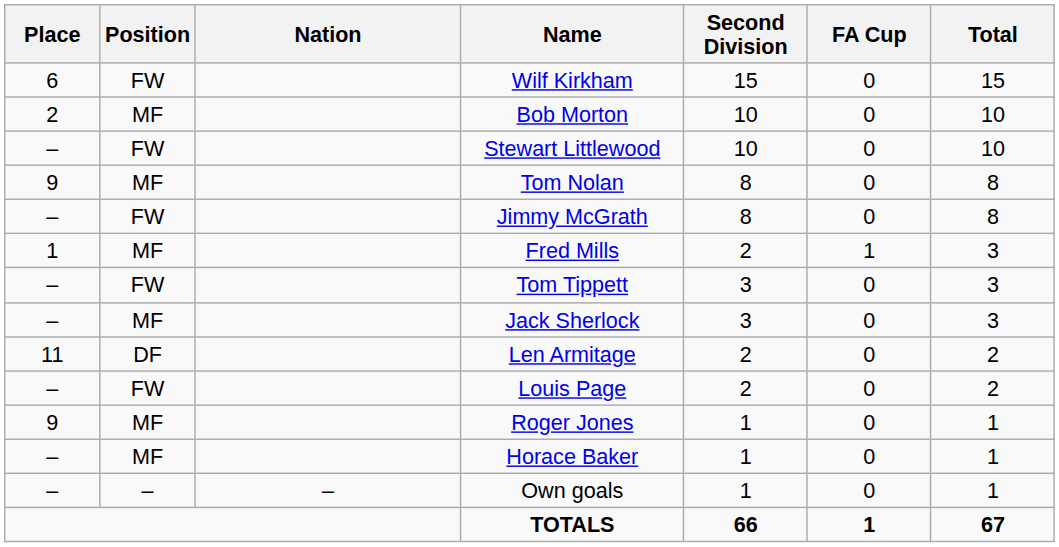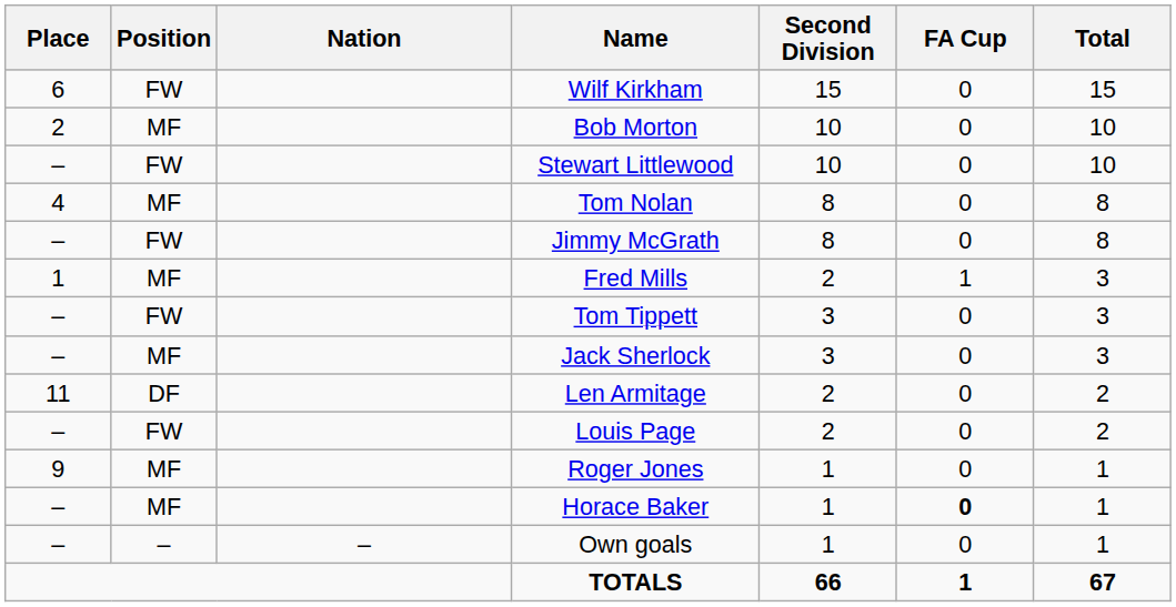 <table class="wikitable" style="font-size: 95%; text-align: center;">
 <tr>
 <th width=60>Place</th>
 <th width=60>Position</th>
 <th width=180>Nation</th>
 <th width=150>Name</th>
 <th width=80>Second Division</th>
 <th width=80>FA Cup</th>
 <th width=80>Total</th>
 </tr>
 <tr>
 <td>6</td>
 <td>FW</td>
 <td></td>
 <td><a href='#'>Wilf Kirkham</a></td>
 <td>15</td>
 <td>0</td>
 <td>15</td>
 </tr>
 <tr>
 <td>2</td>
 <td>MF</td>
 <td></td>
 <td><a href='#'>Bob Morton</a></td>
 <td>10</td>
 <td>0</td>
 <td>10</td>
 </tr>
 <tr>
 <td>–</td>
 <td>FW</td>
 <td></td>
 <td><a href='#'>Stewart Littlewood</a></td>
 <td>10</td>
 <td>0</td>
 <td>10</td>
 </tr>
 <tr>
-<td>9</td>
+<td>4</td>
 <td>MF</td>
 <td></td>
 <td><a href='#'>Tom Nolan</a></td>
 <td>8</td>
 <td>0</td>
 <td>8</td>
 </tr>
 <tr>
 <td>–</td>
 <td>FW</td>
 <td></td>
 <td><a href='#'>Jimmy McGrath</a></td>
 <td>8</td>
 <td>0</td>
 <td>8</td>
 </tr>
 <tr>
 <td>1</td>
 <td>MF</td>
 <td></td>
 <td><a href='#'>Fred Mills</a></td>
 <td>2</td>
 <td>1</td>
 <td>3</td>
 </tr>
 <tr>
 <td>–</td>
 <td>FW</td>
 <td></td>
 <td><a href='#'>Tom Tippett</a></td>
 <td>3</td>
 <td>0</td>
 <td>3</td>
 </tr>
 <tr>
 <td>–</td>
 <td>MF</td>
 <td></td>
 <td><a href='#'>Jack Sherlock</a></td>
 <td>3</td>
 <td>0</td>
 <td>3</td>
 </tr>
 <tr>
 <td>11</td>
 <td>DF</td>
 <td></td>
 <td><a href='#'>Len Armitage</a></td>
 <td>2</td>
 <td>0</td>
 <td>2</td>
 </tr>
 <tr>
 <td>–</td>
 <td>FW</td>
 <td></td>
 <td><a href='#'>Louis Page</a></td>
 <td>2</td>
 <td>0</td>
 <td>2</td>
 </tr>
 <tr>
 <td>9</td>
 <td>MF</td>
 <td></td>
 <td><a href='#'>Roger Jones</a></td>
 <td>1</td>
 <td>0</td>
 <td>1</td>
 </tr>
 <tr>
 <td>–</td>
 <td>MF</td>
 <td></td>
 <td><a href='#'>Horace Baker</a></td>
 <td>1</td>
-<td>0</td>
+<td><strong>0</strong></td>
 <td>1</td>
 </tr>
 <tr>
 <td>–</td>
 <td>–</td>
 <td>–</td>
 <td>Own goals</td>
 <td>1</td>
 <td>0</td>
 <td>1</td>
 </tr>
 <tr>
 <td colspan="3"></td>
 <td><strong>TOTALS</strong></td>
 <td><strong>66</strong></td>
 <td><strong>1</strong></td>
 <td><strong>67</strong></td>
 </tr>
 </table>
